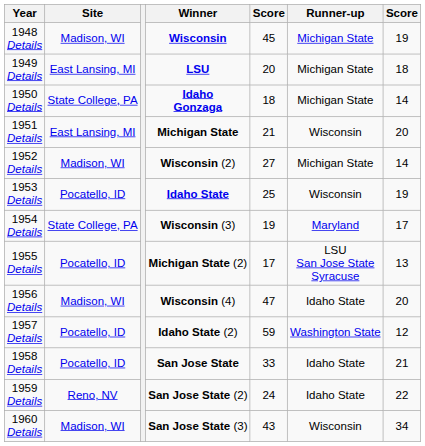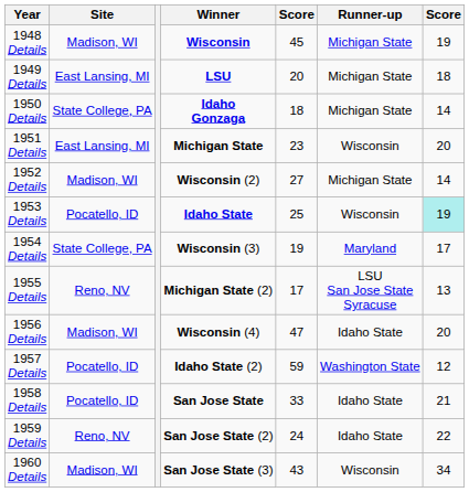 <table class="wikitable" style="text-align:center">
 <tr>
 <th>Year</th>
 <th>Site</th>
 <th rowspan="20"></th>
 <th>Winner</th>
 <th>Score</th>
 <th>Runner-up</th>
 <th>Score</th>
 </tr>
 <tr>
 <td>1948 <br> <em><a href='#'>Details</a></em></td>
 <td><a href='#'>Madison, WI</a></td>
 <td><strong><a href='#'>Wisconsin</a></strong></td>
 <td>45</td>
 <td><a href='#'>Michigan State</a></td>
 <td>19</td>
 </tr>
 <tr>
 <td>1949 <br> <em><a href='#'>Details</a></em></td>
 <td><a href='#'>East Lansing, MI</a></td>
 <td><strong><a href='#'>LSU</a></strong></td>
 <td>20</td>
 <td>Michigan State</td>
 <td>18</td>
 </tr>
 <tr>
 <td>1950 <br> <em><a href='#'>Details</a></em></td>
 <td><a href='#'>State College, PA</a></td>
 <td><strong><a href='#'>Idaho</a></strong><br><strong><a href='#'>Gonzaga</a></strong></td>
 <td>18</td>
 <td>Michigan State</td>
 <td>14</td>
 </tr>
 <tr>
 <td>1951 <br> <em><a href='#'>Details</a></em></td>
 <td><a href='#'>East Lansing, MI</a></td>
 <td><strong>Michigan State</strong></td>
-<td>21</td>
+<td>23</td>
 <td>Wisconsin</td>
 <td>20</td>
 </tr>
 <tr>
 <td>1952 <br> <em><a href='#'>Details</a></em></td>
 <td><a href='#'>Madison, WI</a></td>
 <td><strong>Wisconsin</strong> (2)</td>
 <td>27</td>
 <td>Michigan State</td>
 <td>14</td>
 </tr>
 <tr>
 <td>1953 <br> <em><a href='#'>Details</a></em></td>
 <td><a href='#'>Pocatello, ID</a></td>
 <td><strong><a href='#'>Idaho State</a></strong></td>
 <td>25</td>
 <td>Wisconsin</td>
-<td>19</td>
+<td style="background: paleturquoise;">19</td>
 </tr>
 <tr>
 <td>1954 <br> <em><a href='#'>Details</a></em></td>
 <td><a href='#'>State College, PA</a></td>
 <td><strong>Wisconsin</strong> (3)</td>
 <td>19</td>
 <td><a href='#'>Maryland</a></td>
 <td>17</td>
 </tr>
 <tr>
 <td>1955 <br> <em><a href='#'>Details</a></em></td>
-<td><a href='#'>Pocatello, ID</a></td>
+<td><a href='#'>Reno, NV</a></td>
 <td><strong>Michigan State</strong> (2)</td>
 <td>17</td>
 <td>LSU<br><a href='#'>San Jose State</a><br><a href='#'>Syracuse</a></td>
 <td>13</td>
 </tr>
 <tr>
 <td>1956 <br> <em><a href='#'>Details</a></em></td>
 <td><a href='#'>Madison, WI</a></td>
 <td><strong>Wisconsin</strong> (4)</td>
 <td>47</td>
 <td>Idaho State</td>
 <td>20</td>
 </tr>
 <tr>
 <td>1957 <br> <em><a href='#'>Details</a></em></td>
 <td><a href='#'>Pocatello, ID</a></td>
 <td><strong>Idaho State</strong> (2)</td>
 <td>59</td>
 <td><a href='#'>Washington State</a></td>
 <td>12</td>
 </tr>
 <tr>
 <td>1958 <br> <em><a href='#'>Details</a></em></td>
 <td><a href='#'>Pocatello, ID</a></td>
 <td><strong>San Jose State</strong></td>
 <td>33</td>
 <td>Idaho State</td>
 <td>21</td>
 </tr>
 <tr>
 <td>1959 <br> <em><a href='#'>Details</a></em></td>
 <td><a href='#'>Reno, NV</a></td>
 <td><strong>San Jose State</strong> (2)</td>
 <td>24</td>
 <td>Idaho State</td>
 <td>22</td>
 </tr>
 <tr>
 <td>1960 <br> <em><a href='#'>Details</a></em></td>
 <td><a href='#'>Madison, WI</a></td>
 <td><strong>San Jose State</strong> (3)</td>
 <td>43</td>
 <td>Wisconsin</td>
 <td>34</td>
 </tr>
 </table>
